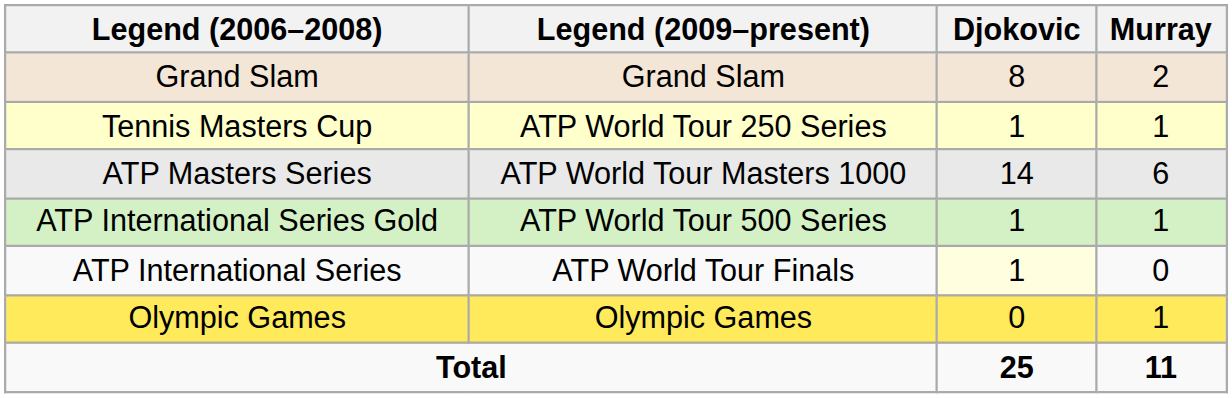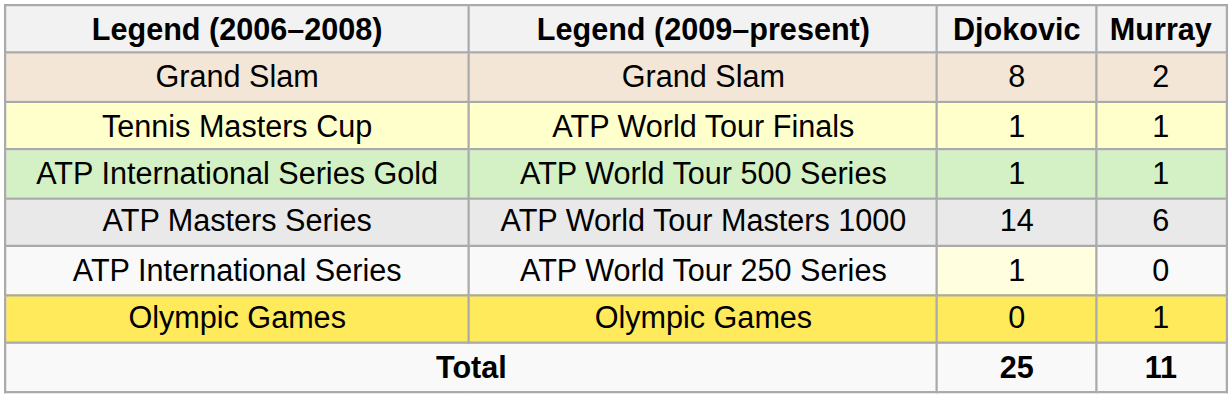 <table class="wikitable" style="font-size:85%; width:43%;; vertical-align:top; text-align:center;">
 <tr>
 <th>Legend (2006–2008)</th>
 <th>Legend (2009–present)</th>
 <th>Djokovic</th>
 <th>Murray</th>
 </tr>
 <tr style="background:#F3E6D7;">
 <td>Grand Slam</td>
 <td>Grand Slam</td>
 <td>8</td>
 <td>2</td>
 </tr>
 <tr style="background:#ffc;">
 <td>Tennis Masters Cup</td>
-<td>ATP World Tour 250 Series</td>
+<td>ATP World Tour Finals</td>
+<td>1</td>
+<td>1</td>
+</tr>
+<tr style="background:#D4F1C5;">
+<td>ATP International Series Gold</td>
+<td>ATP World Tour 500 Series</td>
 <td>1</td>
 <td>1</td>
 </tr>
 <tr style="background:#E9E9E9;">
 <td>ATP Masters Series</td>
 <td>ATP World Tour Masters 1000</td>
 <td>14</td>
 <td>6</td>
 </tr>
-<tr style="background:#D4F1C5;">
-<td>ATP International Series Gold</td>
-<td>ATP World Tour 500 Series</td>
-<td>1</td>
-<td>1</td>
-</tr>
 <tr>
 <td>ATP International Series</td>
-<td>ATP World Tour Finals</td>
+<td>ATP World Tour 250 Series</td>
 <td style="background: lightyellow;">1</td>
 <td>0</td>
 </tr>
 <tr style="background:#FFEA5C;">
 <td>Olympic Games</td>
 <td>Olympic Games</td>
 <td>0</td>
 <td>1</td>
 </tr>
 <tr>
 <td colspan=2><strong>Total</strong></td>
 <td><strong>25</strong></td>
 <td><strong>11</strong></td>
 </tr>
 </table>
